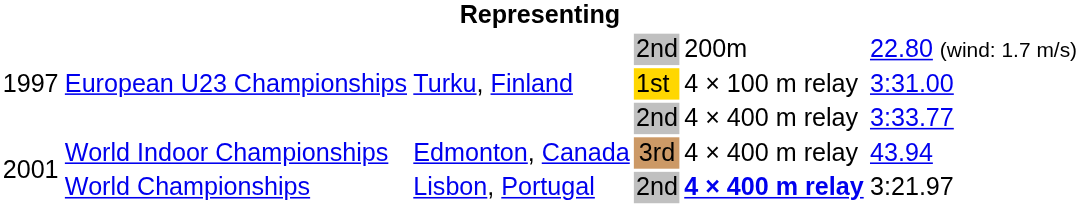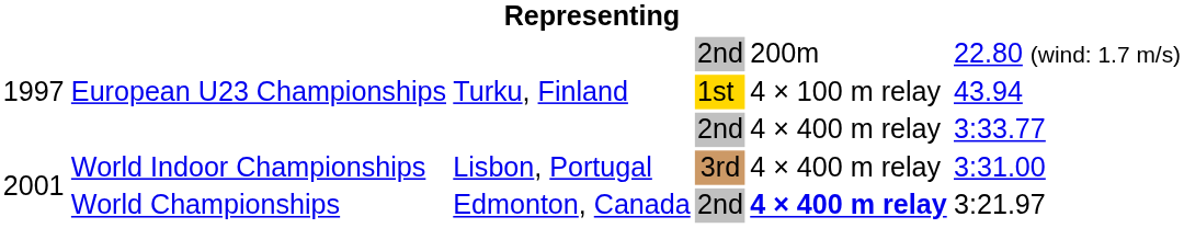 <table>
 <tr>
 <th colspan="6">Representing </th>
 </tr>
 <tr>
 <td rowspan=3>1997</td>
 <td rowspan=3><a href='#'>European U23 Championships</a></td>
 <td rowspan=3><a href='#'>Turku</a>, <a href='#'>Finland</a></td>
 <td bgcolor=silver>2nd</td>
 <td>200m</td>
 <td><a href='#'>22.80</a> <small>(wind: 1.7 m/s)</small></td>
 </tr>
 <tr>
 <td bgcolor=gold>1st</td>
 <td>4 × 100 m relay</td>
-<td><a href='#'>3:31.00</a></td>
+<td><a href='#'>43.94</a></td>
 </tr>
 <tr>
 <td bgcolor=silver>2nd</td>
 <td>4 × 400 m relay</td>
 <td><a href='#'>3:33.77</a></td>
 </tr>
 <tr>
 <td rowspan=2>2001</td>
 <td><a href='#'>World Indoor Championships</a></td>
-<td><a href='#'>Edmonton</a>, <a href='#'>Canada</a></td>
+<td><a href='#'>Lisbon</a>, <a href='#'>Portugal</a></td>
 <td bgcolor="cc9966" align="center">3rd</td>
 <td>4 × 400 m relay</td>
-<td><a href='#'>43.94</a></td>
+<td><a href='#'>3:31.00</a></td>
 </tr>
 <tr>
 <td><a href='#'>World Championships</a></td>
-<td><a href='#'>Lisbon</a>, <a href='#'>Portugal</a></td>
+<td><a href='#'>Edmonton</a>, <a href='#'>Canada</a></td>
 <td bgcolor="silver" align="center">2nd</td>
 <td><strong><a href='#'>4 × 400 m relay</a></strong></td>
 <td>3:21.97</td>
 </tr>
 </table>
